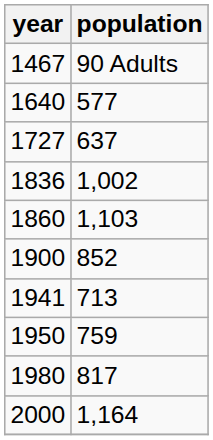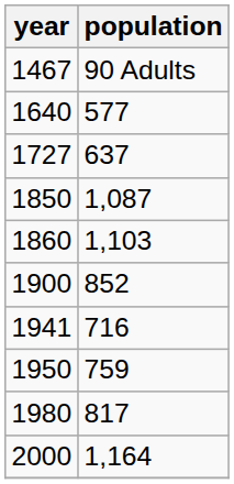 <table class="wikitable">
 <tr>
 <th>year</th>
 <th>population</th>
 </tr>
 <tr>
 <td>1467</td>
 <td>90 Adults</td>
 </tr>
 <tr>
 <td>1640</td>
 <td>577</td>
 </tr>
 <tr>
 <td>1727</td>
 <td>637</td>
 </tr>
 <tr>
-<td>1836</td>
-<td>1,002</td>
+<td>1850</td>
+<td>1,087</td>
 </tr>
 <tr>
 <td>1860</td>
 <td>1,103</td>
 </tr>
 <tr>
 <td>1900</td>
 <td>852</td>
 </tr>
 <tr>
 <td>1941</td>
-<td>713</td>
+<td>716</td>
 </tr>
 <tr>
 <td>1950</td>
 <td>759</td>
 </tr>
 <tr>
 <td>1980</td>
 <td>817</td>
 </tr>
 <tr>
 <td>2000</td>
 <td>1,164</td>
 </tr>
 <tr>
 </tr>
 </table>
